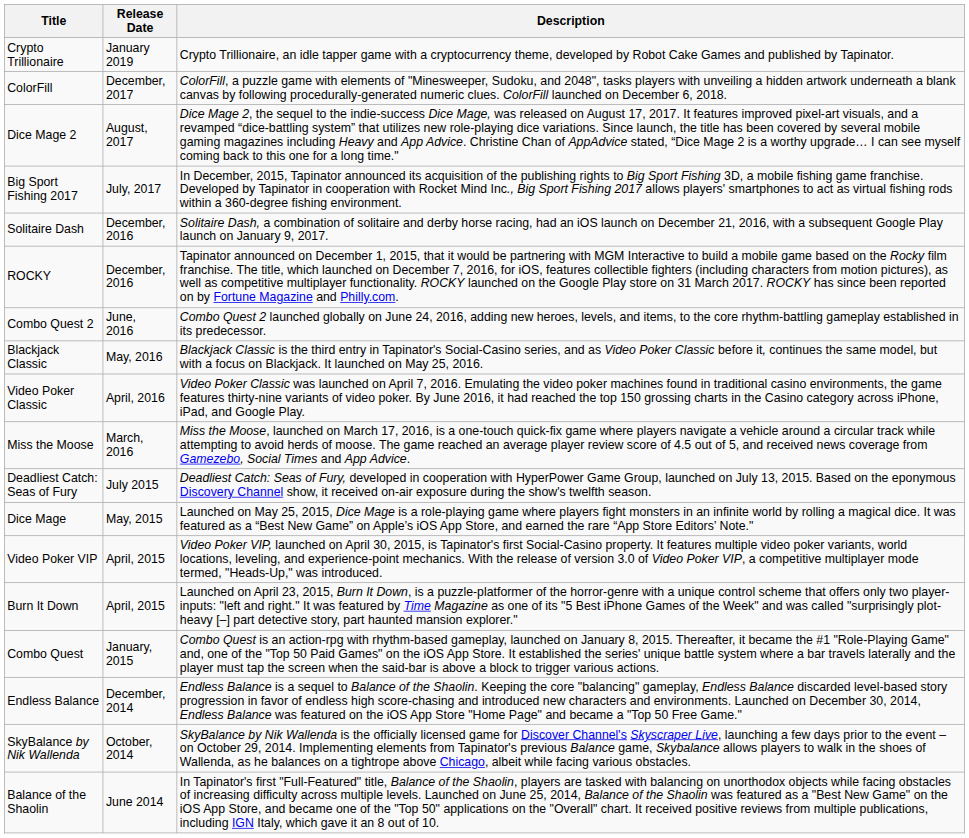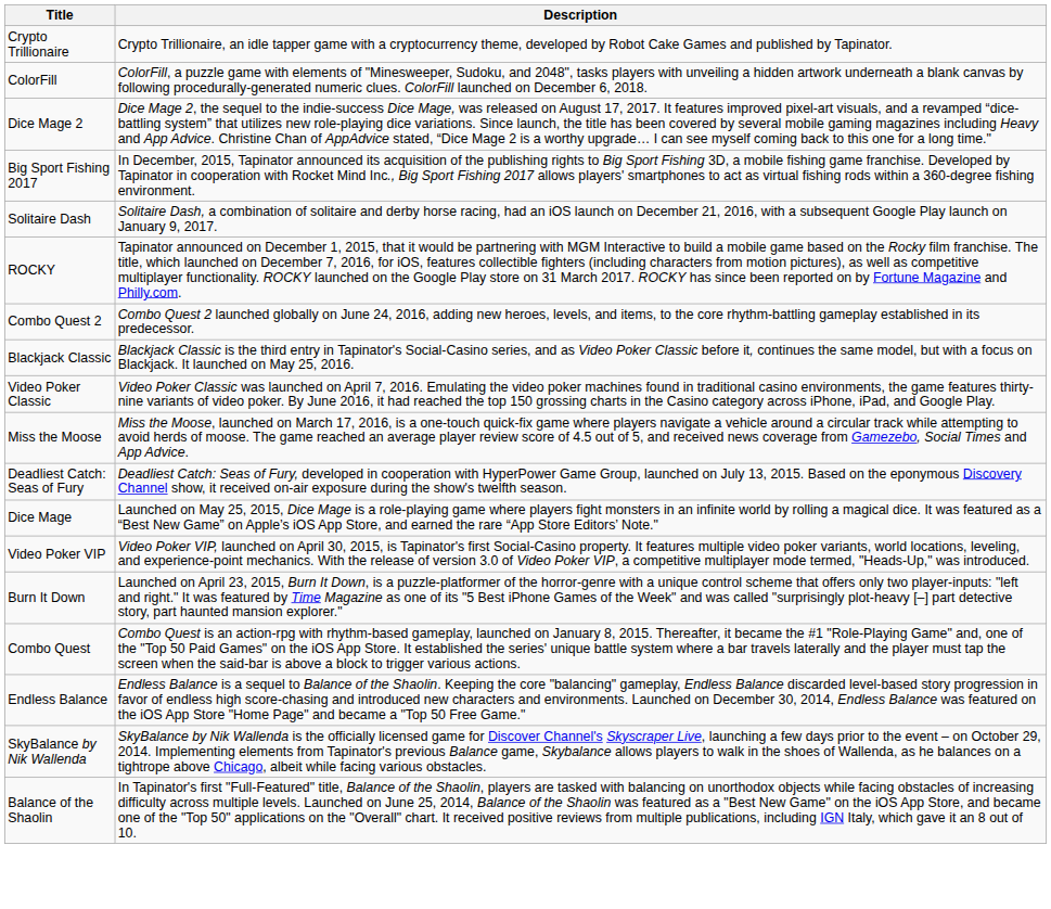 <table class="wikitable sortable">
 <tr>
 <th scope="col">Title</th>
-<th scope="col">Release Date</th>
 <th scope="col">Description</th>
 </tr>
 <tr>
 <td>Crypto Trillionaire</td>
-<td>January 2019</td>
 <td>Crypto Trillionaire, an idle tapper game with a cryptocurrency theme, developed by Robot Cake Games and published by Tapinator.</td>
 </tr>
 <tr>
 <td>ColorFill</td>
-<td>December, 2017</td>
 <td><em>ColorFill</em>, a puzzle game with elements of "Minesweeper, Sudoku, and 2048", tasks players with unveiling a hidden artwork underneath a blank canvas by following procedurally-generated numeric clues. <em>ColorFill</em> launched on December 6, 2018.</td>
 </tr>
 <tr>
 <td>Dice Mage 2</td>
-<td>August, 2017</td>
 <td><em>Dice Mage 2</em>, the sequel to the indie-success <em>Dice Mage,</em> was released on August 17, 2017. It features improved pixel-art visuals, and a revamped “dice-battling system” that utilizes new role-playing dice variations. Since launch, the title has been covered by several mobile gaming magazines including <em>Heavy</em> and <em>App Advice</em>. Christine Chan of <em>AppAdvice</em> stated, “Dice Mage 2 is a worthy upgrade… I can see myself coming back to this one for a long time."</td>
 </tr>
 <tr>
 <td>Big Sport Fishing 2017</td>
-<td>July, 2017</td>
 <td>In December, 2015, Tapinator announced its acquisition of the publishing rights to <em>Big Sport Fishing</em> 3D, a mobile fishing game franchise. Developed by Tapinator in cooperation with Rocket Mind Inc<em>., Big Sport Fishing 2017</em> allows players' smartphones to act as virtual fishing rods within a 360-degree fishing environment.</td>
 </tr>
 <tr>
 <td>Solitaire Dash</td>
-<td>December, 2016</td>
 <td><em>Solitaire Dash,</em> a combination of solitaire and derby horse racing, had an iOS launch on December 21, 2016, with a subsequent Google Play launch on January 9, 2017.</td>
 </tr>
 <tr>
 <td>ROCKY</td>
-<td>December, 2016</td>
 <td>Tapinator announced on December 1, 2015, that it would be partnering with MGM Interactive to build a mobile game based on the <em>Rocky</em> film franchise. The title, which launched on December 7, 2016, for iOS, features collectible fighters (including characters from motion pictures), as well as competitive multiplayer functionality. <em>ROCKY</em>  launched on the Google Play store on 31 March 2017. <em>ROCKY</em> has since been reported on by <a href='#'>Fortune Magazine</a> and <a href='#'>Philly.com</a>.</td>
 </tr>
 <tr>
 <td>Combo Quest 2</td>
-<td>June,<br>2016</td>
 <td><em>Combo Quest 2</em> launched globally on June 24, 2016, adding new heroes, levels, and items, to the core rhythm-battling gameplay established in its predecessor.</td>
 </tr>
 <tr>
 <td>Blackjack Classic</td>
-<td>May, 2016</td>
 <td><em>Blackjack Classic</em> is the third entry in Tapinator's Social-Casino series, and as <em>Video Poker Classic</em> before it<em>,</em> continues the same model, but with a focus on Blackjack. It launched on May 25, 2016.</td>
 </tr>
 <tr>
 <td>Video Poker Classic</td>
-<td>April, 2016</td>
 <td><em>Video Poker Classic</em> was launched on April 7, 2016. Emulating the video poker machines found in traditional casino environments, the game features thirty-nine variants of video poker. By June 2016, it had reached the top 150 grossing charts in the Casino category across iPhone, iPad, and Google Play.</td>
 </tr>
 <tr>
 <td>Miss the Moose</td>
-<td>March, 2016</td>
 <td><em>Miss the Moose</em>, launched on March 17, 2016, is a one-touch quick-fix game where players navigate a vehicle around a circular track while attempting to avoid herds of moose. The game reached an average player review score of 4.5 out of 5, and received news coverage from <em><a href='#'>Gamezebo</a>, Social Times</em> and <em>App Advice</em>.</td>
 </tr>
 <tr>
 <td>Deadliest Catch: Seas of Fury</td>
-<td>July 2015</td>
 <td><em>Deadliest Catch: Seas of Fury,</em> developed in cooperation with HyperPower Game Group, launched on July 13, 2015. Based on the eponymous <a href='#'>Discovery Channel</a> show, it received on-air exposure during the show's twelfth season.</td>
 </tr>
 <tr>
 <td>Dice Mage</td>
-<td>May, 2015</td>
 <td>Launched on May 25, 2015, <em>Dice Mage</em> is a role-playing game where players fight monsters in an infinite world by rolling a magical dice. It was featured as a “Best New Game” on Apple’s iOS App Store, and earned the rare “App Store Editors’ Note."</td>
 </tr>
 <tr>
 <td>Video Poker VIP</td>
-<td>April, 2015</td>
 <td><em>Video Poker VIP,</em> launched on April 30, 2015, is Tapinator's first Social-Casino property. It features multiple video poker variants, world locations, leveling, and experience-point mechanics. With the release of version 3.0 of <em>Video Poker VIP</em>, a competitive multiplayer mode termed, "Heads-Up," was introduced.</td>
 </tr>
 <tr>
 <td>Burn It Down</td>
-<td>April, 2015</td>
 <td>Launched on April 23, 2015, <em>Burn It Down</em>, is a puzzle-platformer of the horror-genre with a unique control scheme that offers only two player-inputs: "left and right." It was featured by <em><a href='#'>Time</a></em> <em>Magazine</em> as one of its "5 Best iPhone Games of the Week" and was called "surprisingly plot-heavy [–] part detective story, part haunted mansion explorer."</td>
 </tr>
 <tr>
 <td>Combo Quest</td>
-<td>January, 2015</td>
 <td><em>Combo Quest</em> is an action-rpg with rhythm-based gameplay, launched on January 8, 2015. Thereafter, it became the #1 "Role-Playing Game" and, one of the "Top 50 Paid Games" on the iOS App Store. It established the series' unique battle system where a bar travels laterally and the player must tap the screen when the said-bar is above a block to trigger various actions.</td>
 </tr>
 <tr>
 <td>Endless Balance</td>
-<td>December, 2014</td>
 <td><em>Endless Balance</em> is a sequel to <em>Balance of the Shaolin</em>. Keeping the core "balancing" gameplay, <em>Endless Balance</em> discarded level-based story progression in favor of endless high score-chasing and introduced new characters and environments. Launched on December 30, 2014, <em>Endless Balance</em> was featured on the iOS App Store "Home Page" and became a "Top 50 Free Game."</td>
 </tr>
 <tr>
 <td>SkyBalance <em>by Nik Wallenda</em></td>
-<td>October, 2014</td>
 <td><em>SkyBalance by Nik Wallenda</em> is the officially licensed game for <a href='#'>Discover Channel's</a> <em><a href='#'>Skyscraper Live</a></em>, launching a few days prior to the event – on October 29, 2014. Implementing elements from Tapinator's previous <em>Balance</em> game, <em>Skybalance</em> allows players to walk in the shoes of Wallenda, as he balances on a tightrope above <a href='#'>Chicago</a>, albeit while facing various obstacles.</td>
 </tr>
 <tr>
 <td>Balance of the Shaolin</td>
-<td>June 2014</td>
 <td>In Tapinator's first "Full-Featured" title, <em>Balance of the Shaolin</em>, players are tasked with balancing on unorthodox objects while facing obstacles of increasing difficulty across multiple levels. Launched on June 25, 2014, <em>Balance of the Shaolin</em> was featured as a "Best New Game" on the iOS App Store, and became one of the "Top 50" applications on the "Overall" chart. It received positive reviews from multiple publications, including <a href='#'>IGN</a> Italy, which gave it an 8 out of 10.</td>
 </tr>
 </table>
